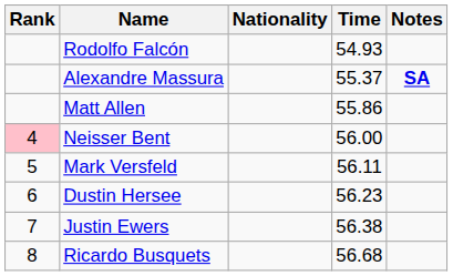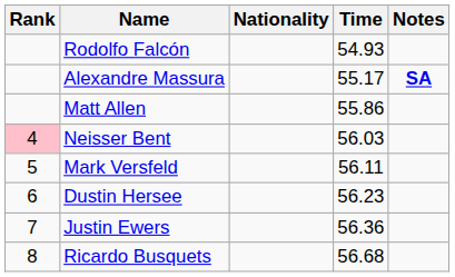 <table class="wikitable sortable" style="text-align:center">
 <tr>
 <th>Rank</th>
 <th>Name</th>
 <th>Nationality</th>
 <th>Time</th>
 <th>Notes</th>
 </tr>
 <tr>
 <td></td>
 <td align=left><a href='#'>Rodolfo Falcón</a></td>
 <td align=left></td>
 <td>54.93</td>
 <td></td>
 </tr>
 <tr>
 <td></td>
 <td align=left><a href='#'>Alexandre Massura</a></td>
 <td align=left></td>
-<td>55.37</td>
+<td>55.17</td>
 <td><strong><a href='#'>SA</a></strong></td>
 </tr>
 <tr>
 <td></td>
 <td align=left><a href='#'>Matt Allen</a></td>
 <td align=left></td>
 <td>55.86</td>
 <td></td>
 </tr>
 <tr>
 <td style="background: pink;">4</td>
 <td align=left><a href='#'>Neisser Bent</a></td>
 <td align=left></td>
-<td>56.00</td>
+<td>56.03</td>
 <td></td>
 </tr>
 <tr>
 <td>5</td>
 <td align=left><a href='#'>Mark Versfeld</a></td>
 <td align=left></td>
 <td>56.11</td>
 <td></td>
 </tr>
 <tr>
 <td>6</td>
 <td align=left><a href='#'>Dustin Hersee</a></td>
 <td align=left></td>
 <td>56.23</td>
 <td></td>
 </tr>
 <tr>
 <td>7</td>
 <td align=left><a href='#'>Justin Ewers</a></td>
 <td align=left></td>
-<td>56.38</td>
+<td>56.36</td>
 <td></td>
 </tr>
 <tr>
 <td>8</td>
 <td align=left><a href='#'>Ricardo Busquets</a></td>
 <td align=left></td>
 <td>56.68</td>
 <td></td>
 </tr>
 </table>
